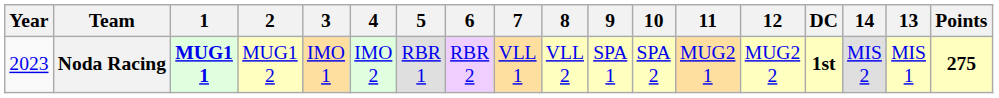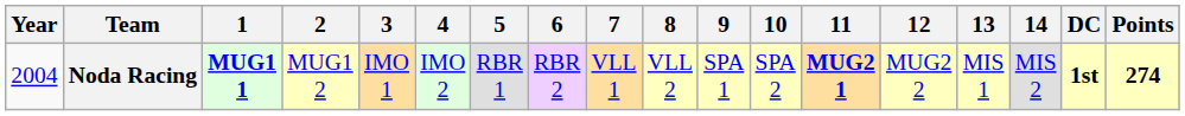 <table class="wikitable" style="text-align:center; font-size:85%">
 <tr>
 <th>Year</th>
 <th>Team</th>
 <th>1</th>
 <th>2</th>
 <th>3</th>
 <th>4</th>
 <th>5</th>
 <th>6</th>
 <th>7</th>
 <th>8</th>
 <th>9</th>
 <th>10</th>
 <th>11</th>
 <th>12</th>
+<th>13</th>
+<th>14</th>
 <th>DC</th>
-<th>14</th>
-<th>13</th>
 <th>Points</th>
 </tr>
 <tr>
-<td><a href='#'>2023</a></td>
+<td><a href='#'>2004</a></td>
 <th nowrap>Noda Racing</th>
 <td style="background:#dfffdf;"><strong><a href='#'>MUG1<br>1</a><br></strong></td>
 <td style="background:#ffffbf;"><a href='#'>MUG1<br>2</a><br></td>
 <td style="background:#ffdf9f;"><a href='#'>IMO<br>1</a><br></td>
 <td style="background:#dfffdf;"><a href='#'>IMO<br>2</a><br></td>
 <td style="background:#dfdfdf;"><a href='#'>RBR<br>1</a><br></td>
 <td style="background:#efcfff;"><a href='#'>RBR<br>2</a><br></td>
 <td style="background:#ffdf9f;"><a href='#'>VLL<br>1</a><br></td>
 <td style="background:#ffffbf;"><a href='#'>VLL<br>2</a><br></td>
 <td style="background:#ffffbf;"><a href='#'>SPA<br>1</a><br></td>
 <td style="background:#ffffbf;"><a href='#'>SPA<br>2</a><br></td>
-<td style="background:#ffdf9f;"><a href='#'>MUG2<br>1</a><br></td>
+<td style="background:#ffdf9f;"><strong><a href='#'>MUG2<br>1</a><br></strong></td>
 <td style="background:#ffffbf;"><a href='#'>MUG2<br>2</a><br></td>
+<td style="background:#ffffbf;"><a href='#'>MIS<br>1</a><br></td>
+<td style="background:#dfdfdf;"><a href='#'>MIS<br>2</a><br></td>
 <th style="background:#ffffbf;">1st</th>
-<td style="background:#dfdfdf;"><a href='#'>MIS<br>2</a><br></td>
-<td style="background:#ffffbf;"><a href='#'>MIS<br>1</a><br></td>
-<th style="background:#ffffbf;">275</th>
+<th style="background:#ffffbf;">274</th>
 </tr>
 </table>
